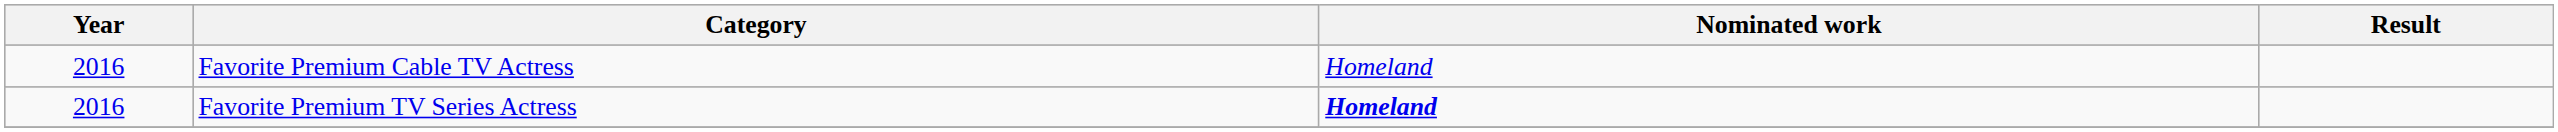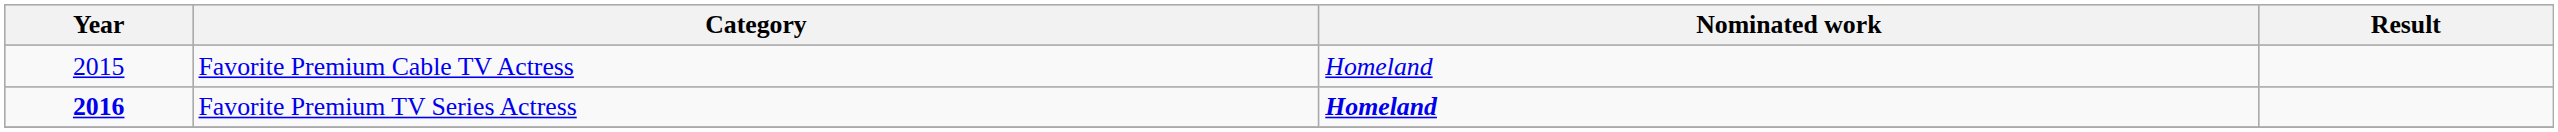 <table width="100%" class="wikitable">
 <tr>
 <th width="7%">Year</th>
 <th width="42%">Category</th>
 <th width="35%">Nominated work</th>
 <th width="11%">Result</th>
 </tr>
 <tr>
-<td align="center"><a href='#'>2016</a></td>
+<td align="center"><a href='#'>2015</a></td>
 <td><a href='#'>Favorite Premium Cable TV Actress</a></td>
 <td><em><a href='#'>Homeland</a></em></td>
 <td></td>
 </tr>
 <tr>
-<td align="center"><a href='#'>2016</a></td>
+<td align="center"><strong><a href='#'>2016</a></strong></td>
 <td><a href='#'>Favorite Premium TV Series Actress</a></td>
 <td><strong><em><a href='#'>Homeland</a></em></strong></td>
 <td></td>
 </tr>
 <tr>
 </tr>
 </table>
